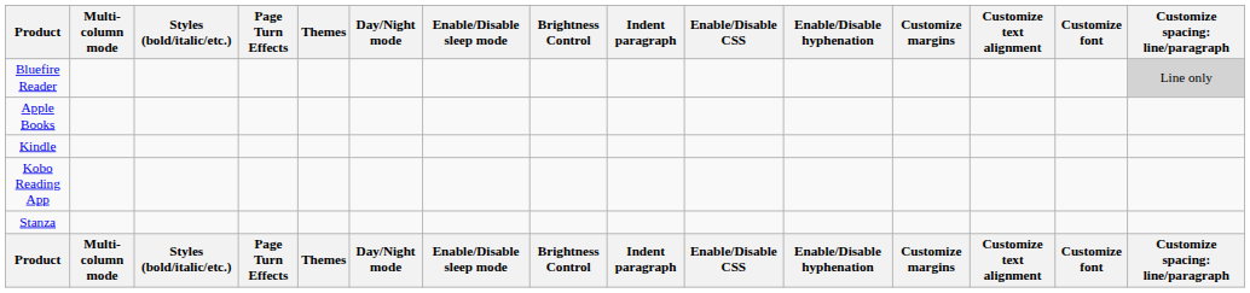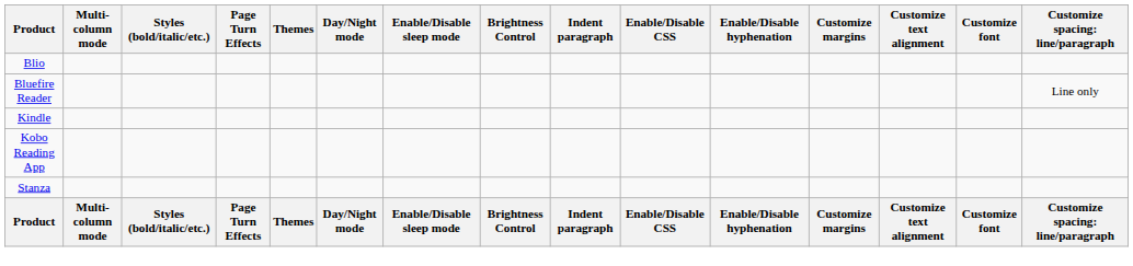 <table class="wikitable sortable sort-under" style="font-size:85%; width:99%; text-align:center;">
 <tr>
 <th>Product</th>
 <th>Multi-column mode</th>
 <th>Styles (bold/italic/etc.)</th>
 <th>Page Turn Effects</th>
 <th>Themes</th>
 <th>Day/Night mode</th>
 <th>Enable/Disable sleep mode</th>
 <th>Brightness Control</th>
 <th>Indent paragraph</th>
 <th>Enable/Disable CSS</th>
 <th>Enable/Disable hyphenation</th>
 <th>Customize margins</th>
 <th>Customize text alignment</th>
 <th>Customize font</th>
 <th>Customize spacing: line/paragraph</th>
 </tr>
 <tr>
+<td><a href='#'>Blio</a></td>
+<td></td>
+<td></td>
+<td></td>
+<td></td>
+<td></td>
+<td></td>
+<td></td>
+<td></td>
+<td></td>
+<td></td>
+<td></td>
+<td></td>
+<td></td>
+<td></td>
+</tr>
+<tr>
 <td><a href='#'>Bluefire Reader</a></td>
 <td></td>
 <td></td>
 <td></td>
 <td></td>
 <td></td>
 <td></td>
 <td></td>
 <td></td>
 <td></td>
 <td></td>
 <td></td>
 <td></td>
 <td></td>
-<td style="background: lightgrey;">Line only</td>
-</tr>
-<tr>
-<td><a href='#'>Apple Books</a></td>
-<td></td>
-<td></td>
-<td></td>
-<td></td>
-<td></td>
-<td></td>
-<td></td>
-<td></td>
-<td></td>
-<td></td>
-<td></td>
-<td></td>
-<td></td>
-<td></td>
+<td>Line only</td>
 </tr>
 <tr>
 <td><a href='#'>Kindle</a></td>
 <td></td>
 <td></td>
 <td></td>
 <td></td>
 <td></td>
 <td></td>
 <td></td>
 <td></td>
 <td></td>
 <td></td>
 <td></td>
 <td></td>
 <td></td>
 <td></td>
 </tr>
 <tr>
 <td><a href='#'>Kobo Reading App</a></td>
 <td></td>
 <td></td>
 <td></td>
 <td></td>
 <td></td>
 <td></td>
 <td></td>
 <td></td>
 <td></td>
 <td></td>
 <td></td>
 <td></td>
 <td></td>
 <td></td>
 </tr>
 <tr>
 <td><a href='#'>Stanza</a></td>
 <td></td>
 <td></td>
 <td></td>
 <td></td>
 <td></td>
 <td></td>
 <td></td>
 <td></td>
 <td></td>
 <td></td>
 <td></td>
 <td></td>
 <td></td>
 <td></td>
 </tr>
 <tr>
 <th>Product</th>
 <th>Multi-column mode</th>
 <th>Styles (bold/italic/etc.)</th>
 <th>Page Turn Effects</th>
 <th>Themes</th>
 <th>Day/Night mode</th>
 <th>Enable/Disable sleep mode</th>
 <th>Brightness Control</th>
 <th>Indent paragraph</th>
 <th>Enable/Disable CSS</th>
 <th>Enable/Disable hyphenation</th>
 <th>Customize margins</th>
 <th>Customize text alignment</th>
 <th>Customize font</th>
 <th>Customize spacing: line/paragraph</th>
 </tr>
 </table>
